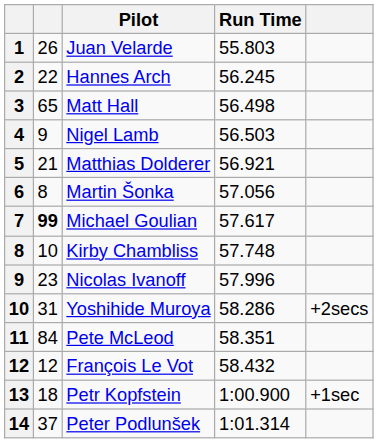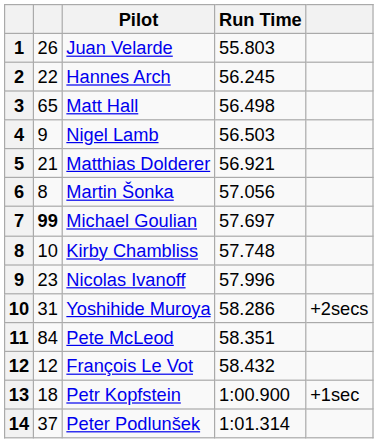 <table class="wikitable" style="font-size: 95%;">
 <tr>
 <th></th>
 <th></th>
 <th>Pilot</th>
 <th>Run Time</th>
 <th></th>
 </tr>
 <tr>
 <th>1</th>
 <td>26</td>
 <td> <a href='#'>Juan Velarde</a></td>
 <td>55.803</td>
 <td></td>
 </tr>
 <tr>
 <th>2</th>
 <td>22</td>
 <td> <a href='#'>Hannes Arch</a></td>
 <td>56.245</td>
 <td></td>
 </tr>
 <tr>
 <th>3</th>
 <td>65</td>
 <td> <a href='#'>Matt Hall</a></td>
 <td>56.498</td>
 <td></td>
 </tr>
 <tr>
 <th>4</th>
 <td>9</td>
 <td> <a href='#'>Nigel Lamb</a></td>
 <td>56.503</td>
 <td></td>
 </tr>
 <tr>
 <th>5</th>
 <td>21</td>
 <td> <a href='#'>Matthias Dolderer</a></td>
 <td>56.921</td>
 <td></td>
 </tr>
 <tr>
 <th>6</th>
 <td>8</td>
 <td> <a href='#'>Martin Šonka</a></td>
 <td>57.056</td>
 <td></td>
 </tr>
 <tr>
 <th>7</th>
 <td><strong>99</strong></td>
 <td> <a href='#'>Michael Goulian</a></td>
-<td>57.617</td>
+<td>57.697</td>
 <td></td>
 </tr>
 <tr>
 <th>8</th>
 <td>10</td>
 <td> <a href='#'>Kirby Chambliss</a></td>
 <td>57.748</td>
 <td></td>
 </tr>
 <tr>
 <th>9</th>
 <td>23</td>
 <td> <a href='#'>Nicolas Ivanoff</a></td>
 <td>57.996</td>
 <td></td>
 </tr>
 <tr>
 <th>10</th>
 <td>31</td>
 <td> <a href='#'>Yoshihide Muroya</a></td>
 <td>58.286</td>
 <td>+2secs</td>
 </tr>
 <tr>
 <th>11</th>
 <td>84</td>
 <td> <a href='#'>Pete McLeod</a></td>
 <td>58.351</td>
 <td></td>
 </tr>
 <tr>
 <th>12</th>
 <td>12</td>
 <td> <a href='#'>François Le Vot</a></td>
 <td>58.432</td>
 <td></td>
 </tr>
 <tr>
 <th>13</th>
 <td>18</td>
 <td> <a href='#'>Petr Kopfstein</a></td>
 <td>1:00.900</td>
 <td>+1sec</td>
 </tr>
 <tr>
 <th>14</th>
 <td>37</td>
 <td> <a href='#'>Peter Podlunšek</a></td>
 <td>1:01.314</td>
 <td></td>
 </tr>
 </table>
